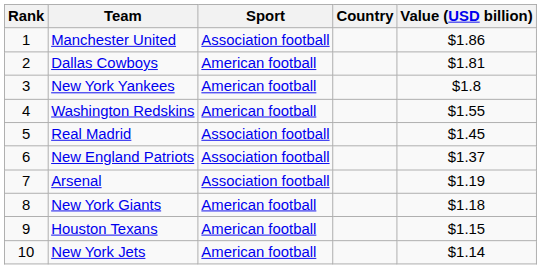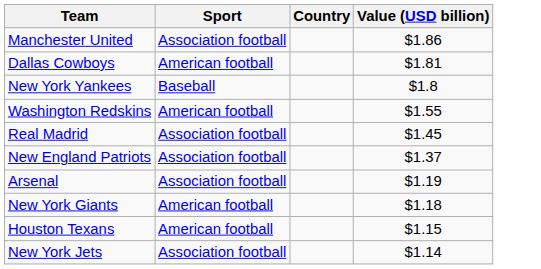 <table class="sortable wikitable">
 <tr>
-<th>Rank</th>
 <th>Team</th>
 <th>Sport</th>
 <th>Country</th>
 <th>Value (<a href='#'>USD</a> billion)</th>
 </tr>
 <tr>
-<td align="center">1</td>
 <td><a href='#'>Manchester United</a></td>
 <td><a href='#'>Association football</a></td>
 <td></td>
 <td align="center">$1.86</td>
 </tr>
 <tr>
-<td align="center">2</td>
 <td><a href='#'>Dallas Cowboys</a></td>
 <td><a href='#'>American football</a></td>
 <td></td>
 <td align="center">$1.81</td>
 </tr>
 <tr>
-<td align="center">3</td>
 <td><a href='#'>New York Yankees</a></td>
-<td><a href='#'>American football</a></td>
+<td><a href='#'>Baseball</a></td>
 <td></td>
 <td align="center">$1.8</td>
 </tr>
 <tr>
-<td align="center">4</td>
 <td><a href='#'>Washington Redskins</a></td>
 <td><a href='#'>American football</a></td>
 <td></td>
 <td align="center">$1.55</td>
 </tr>
 <tr>
-<td align="center">5</td>
 <td><a href='#'>Real Madrid</a></td>
 <td><a href='#'>Association football</a></td>
 <td></td>
 <td align="center">$1.45</td>
 </tr>
 <tr>
-<td align="center">6</td>
 <td><a href='#'>New England Patriots</a></td>
 <td><a href='#'>Association football</a></td>
 <td></td>
 <td align="center">$1.37</td>
 </tr>
 <tr>
-<td align="center">7</td>
 <td><a href='#'>Arsenal</a></td>
 <td><a href='#'>Association football</a></td>
 <td></td>
 <td align="center">$1.19</td>
 </tr>
 <tr>
-<td align="center">8</td>
 <td><a href='#'>New York Giants</a></td>
 <td><a href='#'>American football</a></td>
 <td></td>
 <td align="center">$1.18</td>
 </tr>
 <tr>
-<td align="center">9</td>
 <td><a href='#'>Houston Texans</a></td>
 <td><a href='#'>American football</a></td>
 <td></td>
 <td align="center">$1.15</td>
 </tr>
 <tr>
-<td align="center">10</td>
 <td><a href='#'>New York Jets</a></td>
-<td><a href='#'>American football</a></td>
+<td><a href='#'>Association football</a></td>
 <td></td>
 <td align="center">$1.14</td>
 </tr>
 </table>
